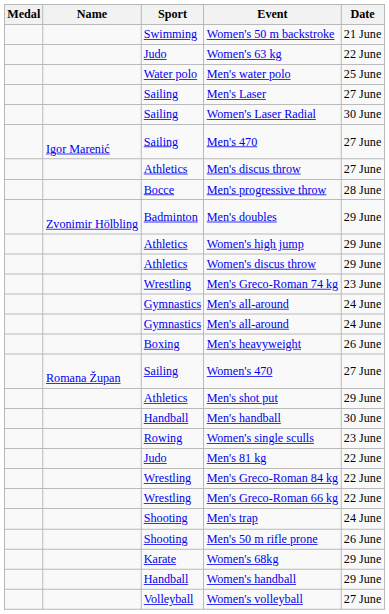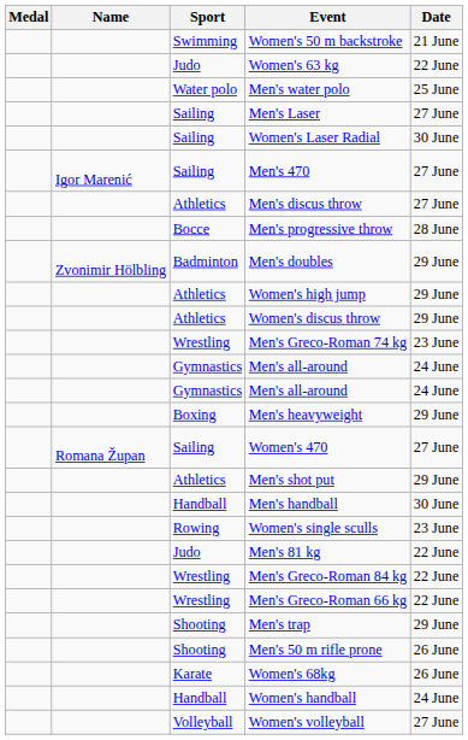 <table class="wikitable sortable" style="font-size: 95%;">
 <tr>
 <th>Medal</th>
 <th>Name</th>
 <th>Sport</th>
 <th>Event</th>
 <th>Date</th>
 </tr>
 <tr>
 <td></td>
 <td></td>
 <td><a href='#'>Swimming</a></td>
 <td><a href='#'>Women's 50 m backstroke</a></td>
 <td>21 June</td>
 </tr>
 <tr>
 <td></td>
 <td></td>
 <td><a href='#'>Judo</a></td>
 <td><a href='#'>Women's 63 kg</a></td>
 <td>22 June</td>
 </tr>
 <tr>
 <td></td>
 <td><br></td>
 <td><a href='#'>Water polo</a></td>
 <td><a href='#'>Men's water polo</a></td>
 <td>25 June</td>
 </tr>
 <tr>
 <td></td>
 <td></td>
 <td><a href='#'>Sailing</a></td>
 <td><a href='#'>Men's Laser</a></td>
 <td>27 June</td>
 </tr>
 <tr>
 <td></td>
 <td></td>
 <td><a href='#'>Sailing</a></td>
 <td><a href='#'>Women's Laser Radial</a></td>
 <td>30 June</td>
 </tr>
 <tr>
 <td></td>
 <td><br><a href='#'>Igor Marenić</a></td>
 <td><a href='#'>Sailing</a></td>
 <td><a href='#'>Men's 470</a></td>
 <td>27 June</td>
 </tr>
 <tr>
 <td></td>
 <td></td>
 <td><a href='#'>Athletics</a></td>
 <td><a href='#'>Men's discus throw</a></td>
 <td>27 June</td>
 </tr>
 <tr>
 <td></td>
 <td></td>
 <td><a href='#'>Bocce</a></td>
 <td><a href='#'>Men's progressive throw</a></td>
 <td>28 June</td>
 </tr>
 <tr>
 <td></td>
 <td><br><a href='#'>Zvonimir Hölbling</a></td>
 <td><a href='#'>Badminton</a></td>
 <td><a href='#'>Men's doubles</a></td>
 <td>29 June</td>
 </tr>
 <tr>
 <td></td>
 <td></td>
 <td><a href='#'>Athletics</a></td>
 <td><a href='#'>Women's high jump</a></td>
 <td>29 June</td>
 </tr>
 <tr>
 <td></td>
 <td></td>
 <td><a href='#'>Athletics</a></td>
 <td><a href='#'>Women's discus throw</a></td>
 <td>29 June</td>
 </tr>
 <tr>
 <td></td>
 <td></td>
 <td><a href='#'>Wrestling</a></td>
 <td><a href='#'>Men's Greco-Roman 74 kg</a></td>
 <td>23 June</td>
 </tr>
 <tr>
 <td></td>
 <td></td>
 <td><a href='#'>Gymnastics</a></td>
 <td><a href='#'>Men's all-around</a></td>
 <td>24 June</td>
 </tr>
 <tr>
 <td></td>
 <td></td>
 <td><a href='#'>Gymnastics</a></td>
 <td><a href='#'>Men's all-around</a></td>
 <td>24 June</td>
 </tr>
 <tr>
 <td></td>
 <td></td>
 <td><a href='#'>Boxing</a></td>
 <td><a href='#'>Men's heavyweight</a></td>
-<td>26 June</td>
+<td>29 June</td>
 </tr>
 <tr>
 <td></td>
 <td><br><a href='#'>Romana Župan</a></td>
 <td><a href='#'>Sailing</a></td>
 <td><a href='#'>Women's 470</a></td>
 <td>27 June</td>
 </tr>
 <tr>
 <td></td>
 <td></td>
 <td><a href='#'>Athletics</a></td>
 <td><a href='#'>Men's shot put</a></td>
 <td>29 June</td>
 </tr>
 <tr>
 <td></td>
 <td><br></td>
 <td><a href='#'>Handball</a></td>
 <td><a href='#'>Men's handball</a></td>
 <td>30 June</td>
 </tr>
 <tr>
 <td></td>
 <td></td>
 <td><a href='#'>Rowing</a></td>
 <td><a href='#'>Women's single sculls</a></td>
 <td>23 June</td>
 </tr>
 <tr>
 <td></td>
 <td></td>
 <td><a href='#'>Judo</a></td>
 <td><a href='#'>Men's 81 kg</a></td>
 <td>22 June</td>
 </tr>
 <tr>
 <td></td>
 <td></td>
 <td><a href='#'>Wrestling</a></td>
 <td><a href='#'>Men's Greco-Roman 84 kg</a></td>
 <td>22 June</td>
 </tr>
 <tr>
 <td></td>
 <td></td>
 <td><a href='#'>Wrestling</a></td>
 <td><a href='#'>Men's Greco-Roman 66 kg</a></td>
 <td>22 June</td>
 </tr>
 <tr>
 <td></td>
 <td></td>
 <td><a href='#'>Shooting</a></td>
 <td><a href='#'>Men's trap</a></td>
-<td>24 June</td>
+<td>29 June</td>
 </tr>
 <tr>
 <td></td>
 <td></td>
 <td><a href='#'>Shooting</a></td>
 <td><a href='#'>Men's 50 m rifle prone</a></td>
 <td>26 June</td>
 </tr>
 <tr>
 <td></td>
 <td></td>
 <td><a href='#'>Karate</a></td>
 <td><a href='#'>Women's 68kg</a></td>
-<td>29 June</td>
+<td>26 June</td>
 </tr>
 <tr>
 <td></td>
 <td><br></td>
 <td><a href='#'>Handball</a></td>
 <td><a href='#'>Women's handball</a></td>
-<td>29 June</td>
+<td>24 June</td>
 </tr>
 <tr>
 <td></td>
 <td><br></td>
 <td><a href='#'>Volleyball</a></td>
 <td><a href='#'>Women's volleyball</a></td>
 <td>27 June</td>
 </tr>
 </table>
